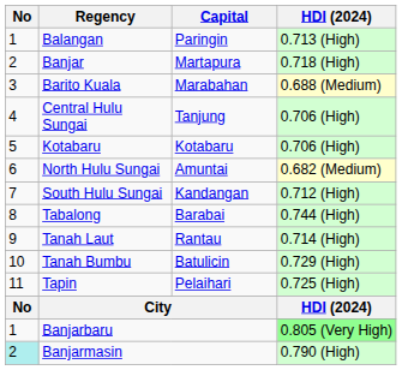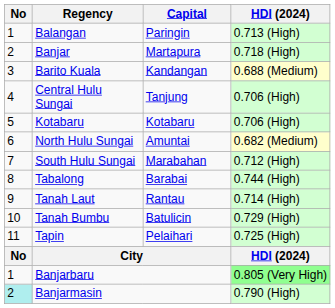 <table class="wikitable sortable">
 <tr>
 <th width="30">No</th>
 <th width="140">Regency</th>
 <th width="110"><a href='#'>Capital</a></th>
 <th><a href='#'>HDI</a> (2024)</th>
 </tr>
 <tr>
 <td>1</td>
 <td><a href='#'>Balangan</a></td>
 <td><a href='#'>Paringin</a></td>
 <td style="background-color:#D2FFD2">0.713 (High)</td>
 </tr>
 <tr>
 <td>2</td>
 <td><a href='#'>Banjar</a></td>
 <td><a href='#'>Martapura</a></td>
 <td style="background-color:#D2FFD2">0.718 (High)</td>
 </tr>
 <tr>
 <td>3</td>
 <td><a href='#'>Barito Kuala</a></td>
-<td><a href='#'>Marabahan</a></td>
+<td><a href='#'>Kandangan</a></td>
 <td style="background-color:#FFFFCC">0.688 (Medium)</td>
 </tr>
 <tr>
 <td>4</td>
 <td><a href='#'>Central Hulu Sungai</a></td>
 <td><a href='#'>Tanjung</a></td>
 <td style="background-color:#D2FFD2">0.706 (High)</td>
 </tr>
 <tr>
 <td>5</td>
 <td><a href='#'>Kotabaru</a></td>
 <td><a href='#'>Kotabaru</a></td>
 <td style="background-color:#D2FFD2">0.706 (High)</td>
 </tr>
 <tr>
 <td>6</td>
 <td><a href='#'>North Hulu Sungai</a></td>
 <td><a href='#'>Amuntai</a></td>
 <td style="background-color:#FFFFCC">0.682 (Medium)</td>
 </tr>
 <tr>
 <td>7</td>
 <td><a href='#'>South Hulu Sungai</a></td>
-<td><a href='#'>Kandangan</a></td>
+<td><a href='#'>Marabahan</a></td>
 <td style="background-color:#D2FFD2">0.712 (High)</td>
 </tr>
 <tr>
 <td>8</td>
 <td><a href='#'>Tabalong</a></td>
 <td><a href='#'>Barabai</a></td>
 <td style="background-color:#D2FFD2">0.744 (High)</td>
 </tr>
 <tr>
 <td>9</td>
 <td><a href='#'>Tanah Laut</a></td>
 <td><a href='#'>Rantau</a></td>
 <td style="background-color:#D2FFD2">0.714 (High)</td>
 </tr>
 <tr>
 <td>10</td>
 <td><a href='#'>Tanah Bumbu</a></td>
 <td><a href='#'>Batulicin</a></td>
 <td style="background-color:#D2FFD2">0.729 (High)</td>
 </tr>
 <tr>
 <td>11</td>
 <td><a href='#'>Tapin</a></td>
 <td><a href='#'>Pelaihari</a></td>
 <td style="background-color:#D2FFD2">0.725 (High)</td>
 </tr>
 <tr>
 <th>No</th>
 <th colspan="2">City</th>
 <th><a href='#'>HDI</a> (2024)</th>
 </tr>
 <tr>
 <td>1</td>
 <td colspan="2"><a href='#'>Banjarbaru</a></td>
 <td style="background-color:#90FF90">0.805 (Very High)</td>
 </tr>
 <tr>
 <td style="background: paleturquoise;">2</td>
 <td colspan="2"><a href='#'>Banjarmasin</a></td>
 <td style="background-color:#D2FFD2">0.790 (High)</td>
 </tr>
 </table>
